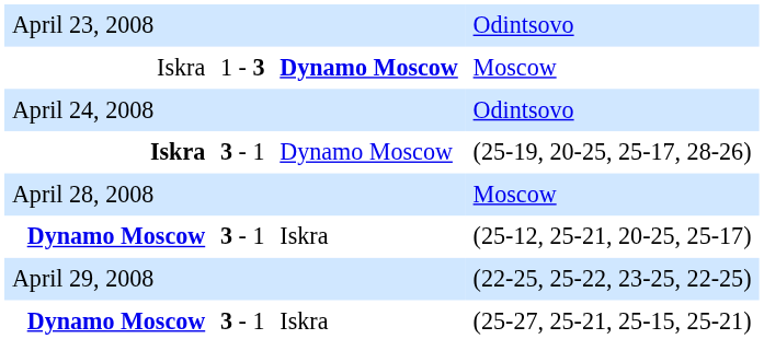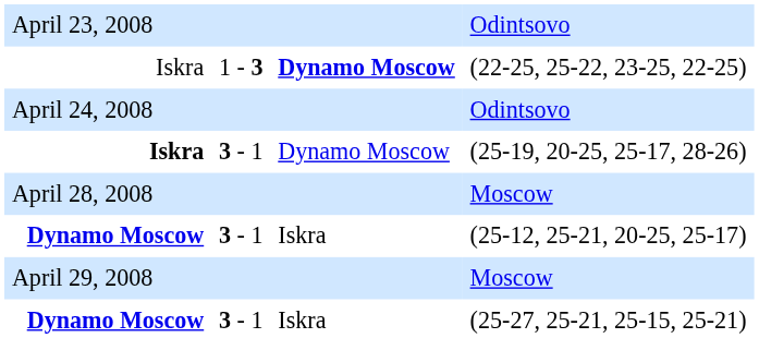 <table style=border-collapse:collapse cellspacing=0 cellpadding=5>
 <tr bgcolor=#D0E7FF>
 <td colspan="4">April 23, 2008</td>
 <td><a href='#'>Odintsovo</a></td>
 </tr>
 <tr>
 <td></td>
 <td align=right>Iskra</td>
 <td>1 - <strong>3</strong></td>
 <td><strong><a href='#'>Dynamo Moscow</a></strong></td>
-<td><a href='#'>Moscow</a></td>
+<td>(22-25, 25-22, 23-25, 22-25)</td>
 </tr>
 <tr bgcolor=#D0E7FF>
 <td colspan="4">April 24, 2008</td>
 <td><a href='#'>Odintsovo</a></td>
 </tr>
 <tr>
 <td></td>
 <td align=right><strong>Iskra</strong></td>
 <td><strong>3</strong> - 1</td>
 <td><a href='#'>Dynamo Moscow</a></td>
 <td>(25-19, 20-25, 25-17, 28-26)</td>
 </tr>
 <tr bgcolor=#D0E7FF>
 <td colspan="4">April 28, 2008</td>
 <td><a href='#'>Moscow</a></td>
 </tr>
 <tr>
 <td></td>
 <td align=right><strong><a href='#'>Dynamo Moscow</a></strong></td>
 <td><strong>3</strong> - 1</td>
 <td>Iskra</td>
 <td>(25-12, 25-21, 20-25, 25-17)</td>
 </tr>
 <tr bgcolor=#D0E7FF>
 <td colspan="4">April 29, 2008</td>
-<td>(22-25, 25-22, 23-25, 22-25)</td>
+<td><a href='#'>Moscow</a></td>
 </tr>
 <tr>
 <td></td>
 <td align=right><strong><a href='#'>Dynamo Moscow</a></strong></td>
 <td><strong>3</strong> - 1</td>
 <td>Iskra</td>
 <td>(25-27, 25-21, 25-15, 25-21)</td>
 </tr>
 <tr>
 </tr>
 </table>
